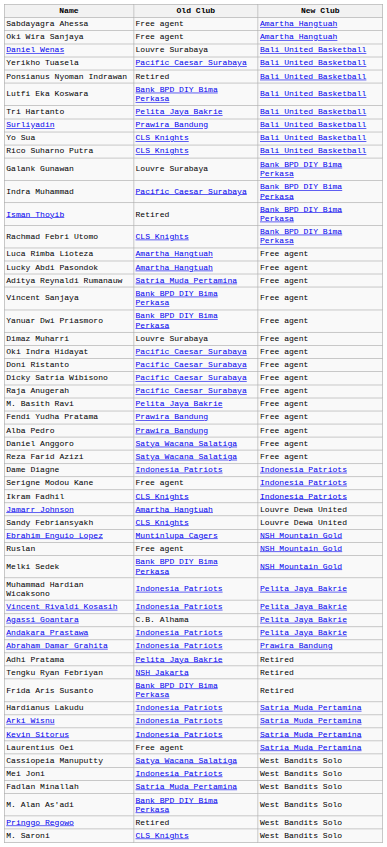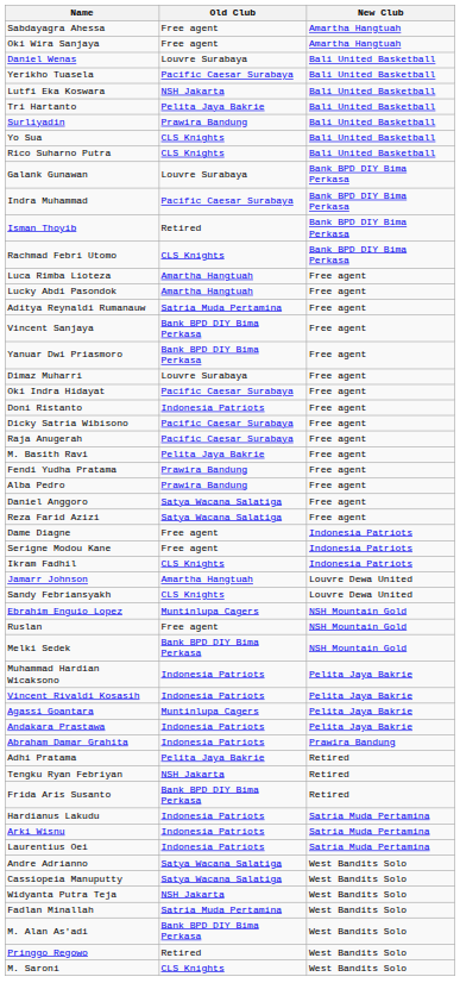 <table class="wikitable sortable">
 <tr>
 <th>Name</th>
 <th>Old Club</th>
 <th>New Club</th>
 </tr>
 <tr>
 <td> Sabdayagra Ahessa</td>
 <td>Free agent</td>
 <td><a href='#'>Amartha Hangtuah</a></td>
 </tr>
 <tr>
 <td> Oki Wira Sanjaya</td>
 <td>Free agent</td>
 <td><a href='#'>Amartha Hangtuah</a></td>
 </tr>
 <tr>
 <td> <a href='#'>Daniel Wenas</a></td>
 <td>Louvre Surabaya</td>
 <td><a href='#'>Bali United Basketball</a></td>
 </tr>
 <tr>
 <td> Yerikho Tuasela</td>
 <td><a href='#'>Pacific Caesar Surabaya</a></td>
 <td><a href='#'>Bali United Basketball</a></td>
 </tr>
 <tr>
-<td> Ponsianus Nyoman Indrawan</td>
-<td>Retired</td>
-<td><a href='#'>Bali United Basketball</a></td>
-</tr>
-<tr>
 <td> Lutfi Eka Koswara</td>
-<td><a href='#'>Bank BPD DIY Bima Perkasa</a></td>
+<td><a href='#'>NSH Jakarta</a></td>
 <td><a href='#'>Bali United Basketball</a></td>
 </tr>
 <tr>
 <td> Tri Hartanto</td>
 <td><a href='#'>Pelita Jaya Bakrie</a></td>
 <td><a href='#'>Bali United Basketball</a></td>
 </tr>
 <tr>
 <td> <a href='#'>Surliyadin</a></td>
 <td><a href='#'>Prawira Bandung</a></td>
 <td><a href='#'>Bali United Basketball</a></td>
 </tr>
 <tr>
 <td> Yo Sua</td>
 <td><a href='#'>CLS Knights</a></td>
 <td><a href='#'>Bali United Basketball</a></td>
 </tr>
 <tr>
 <td> Rico Suharno Putra</td>
 <td><a href='#'>CLS Knights</a></td>
 <td><a href='#'>Bali United Basketball</a></td>
 </tr>
 <tr>
 <td> Galank Gunawan</td>
 <td>Louvre Surabaya</td>
 <td><a href='#'>Bank BPD DIY Bima Perkasa</a></td>
 </tr>
 <tr>
 <td> Indra Muhammad</td>
 <td><a href='#'>Pacific Caesar Surabaya</a></td>
 <td><a href='#'>Bank BPD DIY Bima Perkasa</a></td>
 </tr>
 <tr>
 <td> <a href='#'>Isman Thoyib</a></td>
 <td>Retired</td>
 <td><a href='#'>Bank BPD DIY Bima Perkasa</a></td>
 </tr>
 <tr>
 <td> Rachmad Febri Utomo</td>
 <td><a href='#'>CLS Knights</a></td>
 <td><a href='#'>Bank BPD DIY Bima Perkasa</a></td>
 </tr>
 <tr>
 <td> Luca Rimba Lioteza</td>
 <td><a href='#'>Amartha Hangtuah</a></td>
 <td>Free agent</td>
 </tr>
 <tr>
 <td> Lucky Abdi Pasondok</td>
 <td><a href='#'>Amartha Hangtuah</a></td>
 <td>Free agent</td>
 </tr>
 <tr>
 <td> Aditya Reynaldi Rumanauw</td>
 <td><a href='#'>Satria Muda Pertamina</a></td>
 <td>Free agent</td>
 </tr>
 <tr>
 <td> Vincent Sanjaya</td>
 <td><a href='#'>Bank BPD DIY Bima Perkasa</a></td>
 <td>Free agent</td>
 </tr>
 <tr>
 <td> Yanuar Dwi Priasmoro</td>
 <td><a href='#'>Bank BPD DIY Bima Perkasa</a></td>
 <td>Free agent</td>
 </tr>
 <tr>
 <td> Dimaz Muharri</td>
 <td>Louvre Surabaya</td>
 <td>Free agent</td>
 </tr>
 <tr>
 <td> Oki Indra Hidayat</td>
 <td><a href='#'>Pacific Caesar Surabaya</a></td>
 <td>Free agent</td>
 </tr>
 <tr>
 <td> Doni Ristanto</td>
-<td><a href='#'>Pacific Caesar Surabaya</a></td>
+<td><a href='#'>Indonesia Patriots</a></td>
 <td>Free agent</td>
 </tr>
 <tr>
 <td> Dicky Satria Wibisono</td>
 <td><a href='#'>Pacific Caesar Surabaya</a></td>
 <td>Free agent</td>
 </tr>
 <tr>
 <td> Raja Anugerah</td>
 <td><a href='#'>Pacific Caesar Surabaya</a></td>
 <td>Free agent</td>
 </tr>
 <tr>
 <td> M. Basith Ravi</td>
 <td><a href='#'>Pelita Jaya Bakrie</a></td>
 <td>Free agent</td>
 </tr>
 <tr>
 <td> Fendi Yudha Pratama</td>
 <td><a href='#'>Prawira Bandung</a></td>
 <td>Free agent</td>
 </tr>
 <tr>
 <td> Alba Pedro</td>
 <td><a href='#'>Prawira Bandung</a></td>
 <td>Free agent</td>
 </tr>
 <tr>
 <td> Daniel Anggoro</td>
 <td><a href='#'>Satya Wacana Salatiga</a></td>
 <td>Free agent</td>
 </tr>
 <tr>
 <td> Reza Farid Azizi</td>
 <td><a href='#'>Satya Wacana Salatiga</a></td>
 <td>Free agent</td>
 </tr>
 <tr>
 <td> Dame Diagne</td>
-<td><a href='#'>Indonesia Patriots</a></td>
+<td>Free agent</td>
 <td><a href='#'>Indonesia Patriots</a></td>
 </tr>
 <tr>
 <td> Serigne Modou Kane</td>
 <td>Free agent</td>
 <td><a href='#'>Indonesia Patriots</a></td>
 </tr>
 <tr>
 <td> Ikram Fadhil</td>
 <td><a href='#'>CLS Knights</a></td>
 <td><a href='#'>Indonesia Patriots</a></td>
 </tr>
 <tr>
 <td>  <a href='#'>Jamarr Johnson</a></td>
 <td><a href='#'>Amartha Hangtuah</a></td>
 <td>Louvre Dewa United</td>
 </tr>
 <tr>
 <td> Sandy Febriansyakh</td>
 <td><a href='#'>CLS Knights</a></td>
 <td>Louvre Dewa United</td>
 </tr>
 <tr>
 <td>  <a href='#'>Ebrahim Enguio Lopez</a></td>
 <td> <a href='#'>Muntinlupa Cagers</a></td>
 <td><a href='#'>NSH Mountain Gold</a></td>
 </tr>
 <tr>
 <td> Ruslan</td>
 <td>Free agent</td>
 <td><a href='#'>NSH Mountain Gold</a></td>
 </tr>
 <tr>
 <td> Melki Sedek</td>
 <td><a href='#'>Bank BPD DIY Bima Perkasa</a></td>
 <td><a href='#'>NSH Mountain Gold</a></td>
 </tr>
 <tr>
 <td> Muhammad Hardian Wicaksono</td>
 <td><a href='#'>Indonesia Patriots</a></td>
 <td><a href='#'>Pelita Jaya Bakrie</a></td>
 </tr>
 <tr>
 <td> <a href='#'>Vincent Rivaldi Kosasih</a></td>
 <td><a href='#'>Indonesia Patriots</a></td>
 <td><a href='#'>Pelita Jaya Bakrie</a></td>
 </tr>
 <tr>
 <td> <a href='#'>Agassi Goantara</a></td>
-<td> C.B. Alhama</td>
+<td> <a href='#'>Muntinlupa Cagers</a></td>
 <td><a href='#'>Pelita Jaya Bakrie</a></td>
 </tr>
 <tr>
 <td> <a href='#'>Andakara Prastawa</a></td>
 <td><a href='#'>Indonesia Patriots</a></td>
 <td><a href='#'>Pelita Jaya Bakrie</a></td>
 </tr>
 <tr>
 <td> <a href='#'>Abraham Damar Grahita</a></td>
 <td><a href='#'>Indonesia Patriots</a></td>
 <td><a href='#'>Prawira Bandung</a></td>
 </tr>
 <tr>
 <td> Adhi Pratama</td>
 <td><a href='#'>Pelita Jaya Bakrie</a></td>
 <td>Retired</td>
 </tr>
 <tr>
 <td> Tengku Ryan Febriyan</td>
 <td><a href='#'>NSH Jakarta</a></td>
 <td>Retired</td>
 </tr>
 <tr>
 <td> Frida Aris Susanto</td>
 <td><a href='#'>Bank BPD DIY Bima Perkasa</a></td>
 <td>Retired</td>
 </tr>
 <tr>
 <td> Hardianus Lakudu</td>
 <td><a href='#'>Indonesia Patriots</a></td>
 <td><a href='#'>Satria Muda Pertamina</a></td>
 </tr>
 <tr>
 <td> <a href='#'>Arki Wisnu</a></td>
 <td><a href='#'>Indonesia Patriots</a></td>
 <td><a href='#'>Satria Muda Pertamina</a></td>
 </tr>
 <tr>
-<td> <a href='#'>Kevin Sitorus</a></td>
+<td> Laurentius Oei</td>
 <td><a href='#'>Indonesia Patriots</a></td>
 <td><a href='#'>Satria Muda Pertamina</a></td>
 </tr>
 <tr>
-<td> Laurentius Oei</td>
-<td>Free agent</td>
-<td><a href='#'>Satria Muda Pertamina</a></td>
+<td> Andre Adrianno</td>
+<td><a href='#'>Satya Wacana Salatiga</a></td>
+<td>West Bandits Solo</td>
 </tr>
 <tr>
 <td> Cassiopeia Manuputty</td>
 <td><a href='#'>Satya Wacana Salatiga</a></td>
 <td>West Bandits Solo</td>
 </tr>
 <tr>
-<td> Mei Joni</td>
-<td><a href='#'>Indonesia Patriots</a></td>
+<td> Widyanta Putra Teja</td>
+<td><a href='#'>NSH Jakarta</a></td>
 <td>West Bandits Solo</td>
 </tr>
 <tr>
 <td> Fadlan Minallah</td>
 <td><a href='#'>Satria Muda Pertamina</a></td>
 <td>West Bandits Solo</td>
 </tr>
 <tr>
 <td> M. Alan As'adi</td>
 <td><a href='#'>Bank BPD DIY Bima Perkasa</a></td>
 <td>West Bandits Solo</td>
 </tr>
 <tr>
 <td> <a href='#'>Pringgo Regowo</a></td>
 <td>Retired</td>
 <td>West Bandits Solo</td>
 </tr>
 <tr>
 <td> M. Saroni</td>
 <td><a href='#'>CLS Knights</a></td>
 <td>West Bandits Solo</td>
 </tr>
 </table>
